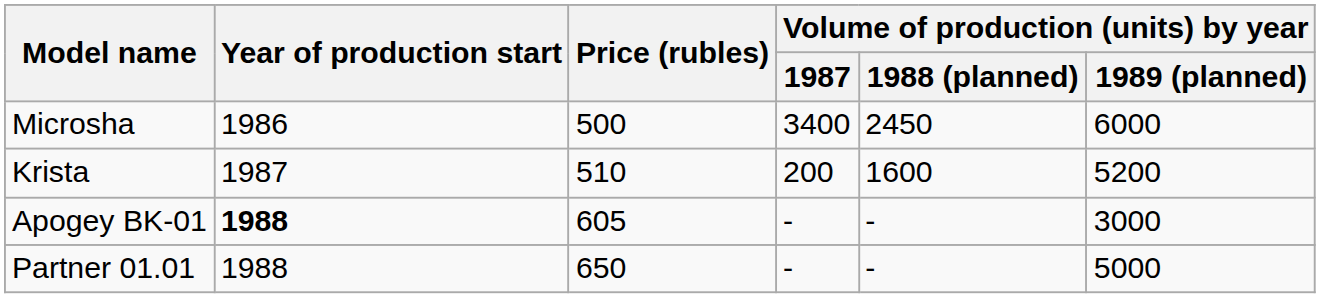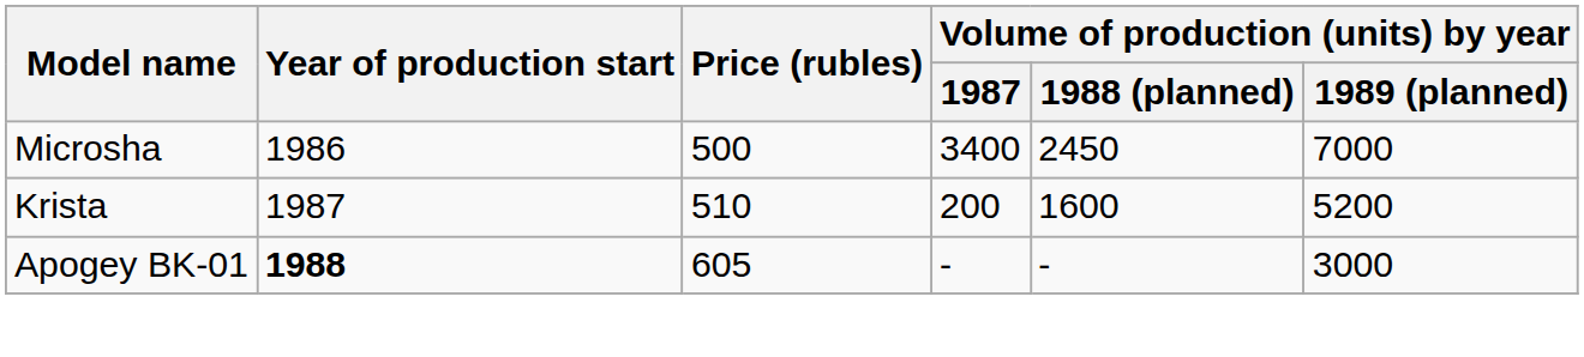 <table class="wikitable">
 <tr>
 <th rowspan="2">Model name</th>
 <th rowspan="2">Year of production start</th>
 <th rowspan="2">Price (rubles)</th>
 <th colspan="3">Volume of production (units) by year</th>
 </tr>
 <tr>
 <th>1987</th>
 <th>1988 (planned)</th>
 <th>1989 (planned)</th>
 </tr>
 <tr>
 <td>Microsha</td>
 <td>1986</td>
 <td>500</td>
 <td>3400</td>
 <td>2450</td>
-<td>6000</td>
+<td>7000</td>
 </tr>
 <tr>
 <td>Krista</td>
 <td>1987</td>
 <td>510</td>
 <td>200</td>
 <td>1600</td>
 <td>5200</td>
 </tr>
 <tr>
 <td>Apogey BK-01</td>
 <td><strong>1988</strong></td>
 <td>605</td>
 <td>-</td>
 <td>-</td>
 <td>3000</td>
 </tr>
-<tr>
-<td>Partner 01.01</td>
-<td>1988</td>
-<td>650</td>
-<td>-</td>
-<td>-</td>
-<td>5000</td>
-</tr>
 </table>
